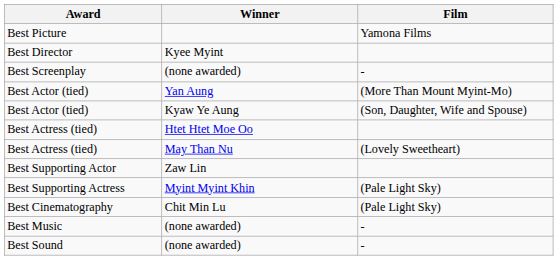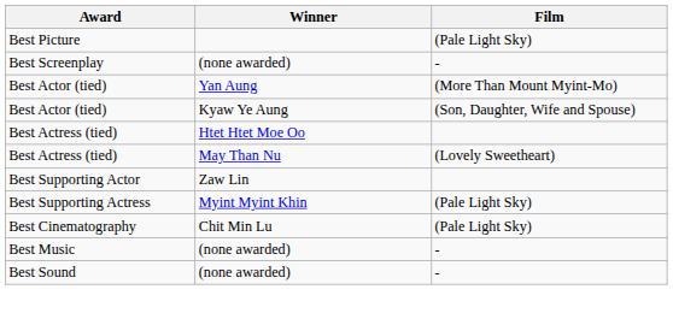 <table class="wikitable">
 <tr>
 <th width="200"><strong>Award</strong></th>
 <th width="250"><strong>Winner</strong></th>
 <th width="250"><strong>Film</strong></th>
 </tr>
 <tr>
 <td>Best Picture</td>
 <td></td>
-<td>Yamona Films</td>
-</tr>
-<tr>
-<td>Best Director</td>
-<td>Kyee Myint</td>
-<td></td>
+<td> (Pale Light Sky)</td>
 </tr>
 <tr>
 <td>Best Screenplay</td>
 <td>(none awarded)</td>
 <td>-</td>
 </tr>
 <tr>
 <td>Best Actor (tied)</td>
 <td><a href='#'>Yan Aung</a></td>
 <td> (More Than Mount Myint-Mo)</td>
 </tr>
 <tr>
 <td>Best Actor (tied)</td>
 <td>Kyaw Ye Aung</td>
 <td> (Son, Daughter, Wife and Spouse)</td>
 </tr>
 <tr>
 <td>Best Actress (tied)</td>
 <td><a href='#'>Htet Htet Moe Oo</a></td>
 <td></td>
 </tr>
 <tr>
 <td>Best Actress (tied)</td>
 <td><a href='#'>May Than Nu</a></td>
 <td> (Lovely Sweetheart)</td>
 </tr>
 <tr>
 <td>Best Supporting Actor</td>
 <td>Zaw Lin</td>
 <td></td>
 </tr>
 <tr>
 <td>Best Supporting Actress</td>
 <td><a href='#'>Myint Myint Khin</a></td>
 <td> (Pale Light Sky)</td>
 </tr>
 <tr>
 <td>Best Cinematography</td>
 <td>Chit Min Lu</td>
 <td> (Pale Light Sky)</td>
 </tr>
 <tr>
 <td>Best Music</td>
 <td>(none awarded)</td>
 <td>-</td>
 </tr>
 <tr>
 <td>Best Sound</td>
 <td>(none awarded)</td>
 <td>-</td>
 </tr>
 </table>
